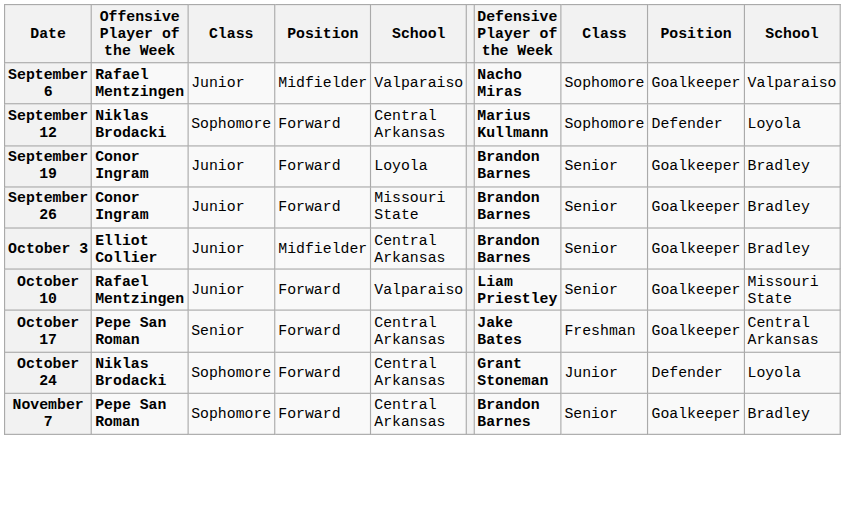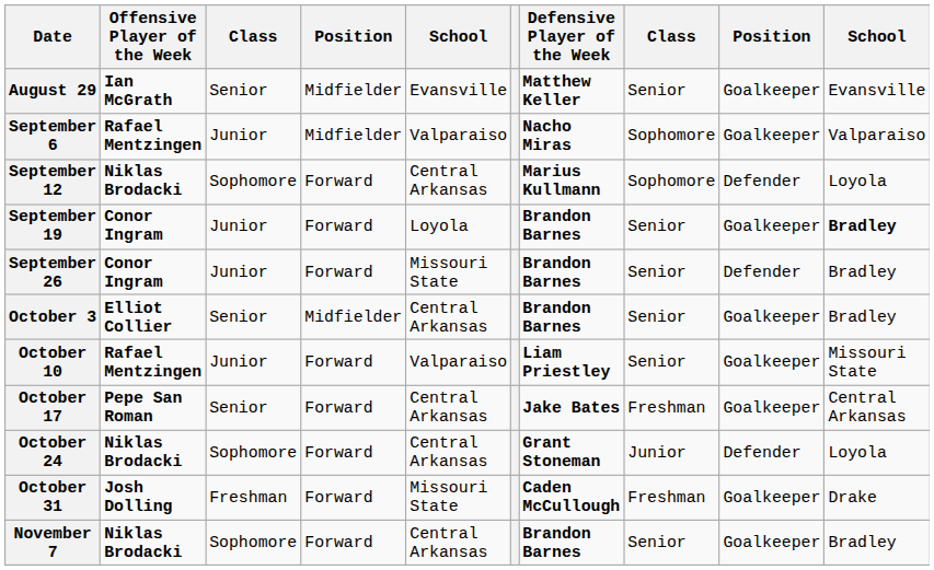 <table class="wikitable">
 <tr>
 <th>Date</th>
 <th>Offensive Player of the Week</th>
 <th>Class</th>
 <th>Position</th>
 <th>School</th>
 <th></th>
 <th>Defensive Player of the Week</th>
 <th>Class</th>
 <th>Position</th>
 <th>School</th>
+</tr>
+<tr>
+<th>August 29</th>
+<td><strong>Ian McGrath</strong></td>
+<td>Senior</td>
+<td>Midfielder</td>
+<td>Evansville</td>
+<th></th>
+<td><strong>Matthew Keller </strong></td>
+<td>Senior</td>
+<td>Goalkeeper</td>
+<td>Evansville</td>
 </tr>
 <tr>
 <th>September 6</th>
 <td><strong>Rafael Mentzingen</strong></td>
 <td>Junior</td>
 <td>Midfielder</td>
 <td>Valparaiso</td>
 <th></th>
 <td><strong>Nacho Miras</strong></td>
 <td>Sophomore</td>
 <td>Goalkeeper</td>
 <td>Valparaiso</td>
 </tr>
 <tr>
 <th>September 12</th>
 <td><strong>Niklas Brodacki </strong></td>
 <td>Sophomore</td>
 <td>Forward</td>
 <td>Central Arkansas</td>
 <th></th>
 <td><strong>Marius Kullmann </strong></td>
 <td>Sophomore</td>
 <td>Defender</td>
 <td>Loyola</td>
 </tr>
 <tr>
 <th>September 19</th>
 <td><strong>Conor Ingram</strong></td>
 <td>Junior</td>
 <td>Forward</td>
 <td>Loyola</td>
 <th></th>
 <td><strong>Brandon Barnes</strong></td>
 <td>Senior</td>
 <td>Goalkeeper</td>
-<td>Bradley</td>
+<td><strong>Bradley</strong></td>
 </tr>
 <tr>
 <th>September 26</th>
 <td><strong>Conor Ingram</strong></td>
 <td>Junior</td>
 <td>Forward</td>
 <td>Missouri State</td>
 <th></th>
 <td><strong>Brandon Barnes</strong></td>
 <td>Senior</td>
-<td>Goalkeeper</td>
+<td>Defender</td>
 <td>Bradley</td>
 </tr>
 <tr>
 <th>October 3</th>
 <td><strong>Elliot Collier</strong></td>
-<td>Junior</td>
+<td>Senior</td>
 <td>Midfielder</td>
 <td>Central Arkansas</td>
 <th></th>
 <td><strong>Brandon Barnes</strong></td>
 <td>Senior</td>
 <td>Goalkeeper</td>
 <td>Bradley</td>
 </tr>
 <tr>
 <th>October 10</th>
 <td><strong>Rafael Mentzingen</strong></td>
 <td>Junior</td>
 <td>Forward</td>
 <td>Valparaiso</td>
 <th></th>
 <td><strong>Liam Priestley</strong></td>
 <td>Senior</td>
 <td>Goalkeeper</td>
 <td>Missouri State</td>
 </tr>
 <tr>
 <th>October 17</th>
 <td><strong>Pepe San Roman</strong></td>
 <td>Senior</td>
 <td>Forward</td>
 <td>Central Arkansas</td>
 <th></th>
 <td><strong>Jake Bates</strong></td>
 <td>Freshman</td>
 <td>Goalkeeper</td>
 <td>Central Arkansas</td>
 </tr>
 <tr>
 <th>October 24</th>
 <td><strong>Niklas Brodacki </strong></td>
 <td>Sophomore</td>
 <td>Forward</td>
 <td>Central Arkansas</td>
 <th></th>
 <td><strong>Grant Stoneman</strong></td>
 <td>Junior</td>
 <td>Defender</td>
 <td>Loyola</td>
 </tr>
 <tr>
+<th>October 31</th>
+<td><strong>Josh Dolling</strong></td>
+<td>Freshman</td>
+<td>Forward</td>
+<td>Missouri State</td>
+<th></th>
+<td><strong>Caden McCullough</strong></td>
+<td>Freshman</td>
+<td>Goalkeeper</td>
+<td>Drake</td>
+</tr>
+<tr>
 <th>November 7</th>
-<td><strong>Pepe San Roman</strong></td>
+<td><strong>Niklas Brodacki </strong></td>
 <td>Sophomore</td>
 <td>Forward</td>
 <td>Central Arkansas</td>
 <th></th>
 <td><strong>Brandon Barnes</strong></td>
 <td>Senior</td>
 <td>Goalkeeper</td>
 <td>Bradley</td>
 </tr>
 </table>
